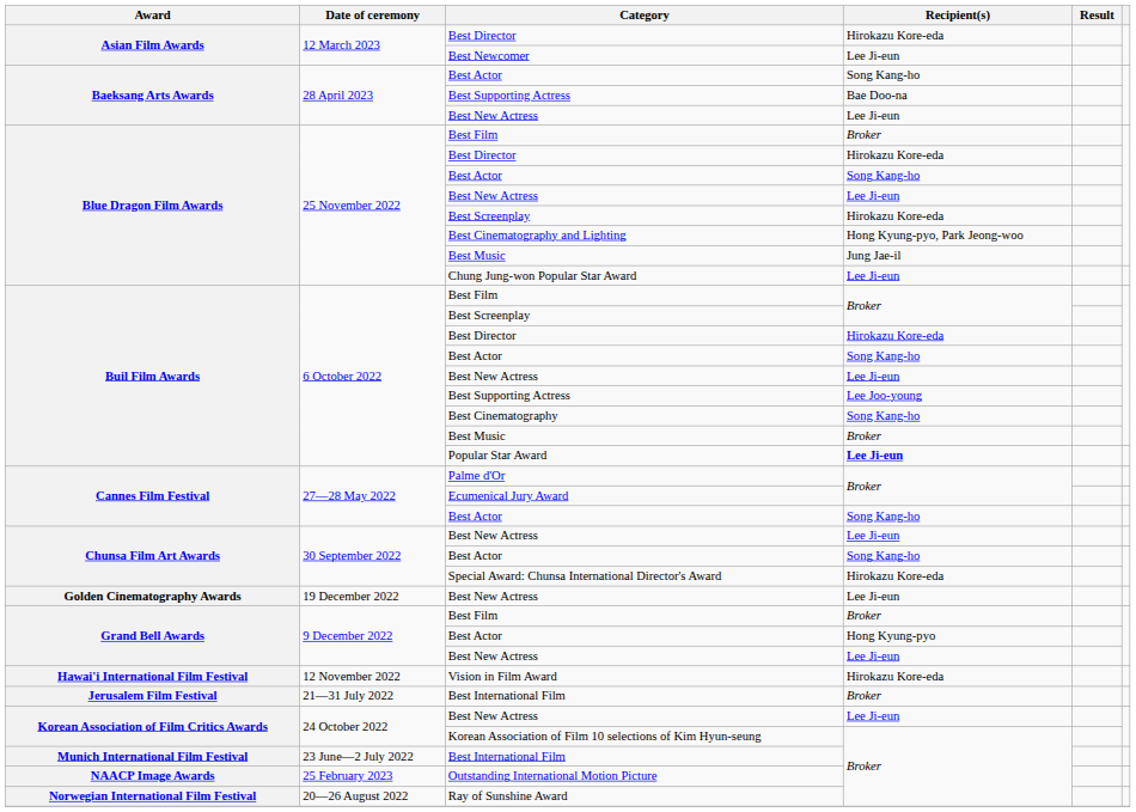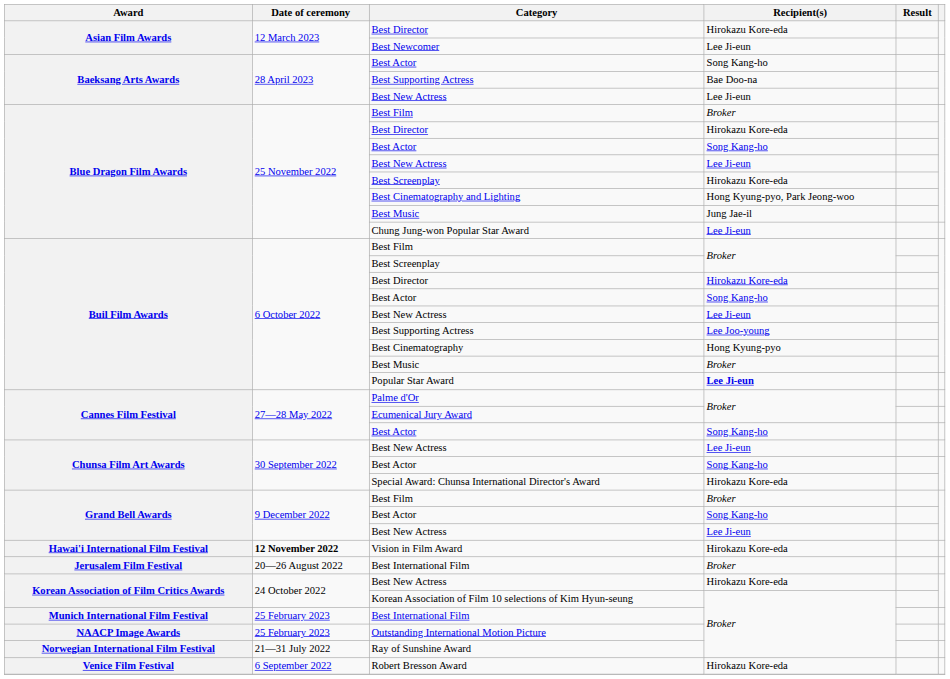 <table class="wikitable sortable plainrowheaders" style="width: 90%;">
 <tr>
 <th scope="col">Award</th>
 <th scope="col">Date of ceremony</th>
 <th scope="col">Category</th>
 <th scope="col">Recipient(s)</th>
 <th scope="col">Result</th>
 <th scope="col" class="unsortable"></th>
 </tr>
 <tr>
 <th scope="row" rowspan="2"><a href='#'>Asian Film Awards</a></th>
 <td rowspan="2"><a href='#'>12 March 2023</a></td>
 <td><a href='#'>Best Director</a></td>
 <td>Hirokazu Kore-eda</td>
 <td></td>
 <td rowspan="2" style="text-align: center;"></td>
 </tr>
 <tr>
 <td><a href='#'>Best Newcomer</a></td>
 <td>Lee Ji-eun</td>
 <td></td>
 </tr>
 <tr>
 <th scope="row" rowspan="3"><a href='#'>Baeksang Arts Awards</a></th>
 <td rowspan="3"><a href='#'>28 April 2023</a></td>
 <td><a href='#'>Best Actor</a></td>
 <td>Song Kang-ho</td>
 <td></td>
 <td rowspan="3" style="text-align:center"></td>
 </tr>
 <tr>
 <td><a href='#'>Best Supporting Actress</a></td>
 <td>Bae Doo-na</td>
 <td></td>
 </tr>
 <tr>
 <td><a href='#'>Best New Actress</a></td>
 <td>Lee Ji-eun</td>
 <td></td>
 </tr>
 <tr>
 <th scope="row" rowspan="8"><a href='#'>Blue Dragon Film Awards</a></th>
 <td rowspan="8"><a href='#'>25 November 2022</a></td>
 <td><a href='#'>Best Film</a></td>
 <td><em>Broker</em></td>
 <td></td>
 <td rowspan="7" style="text-align: center;"></td>
 </tr>
 <tr>
 <td><a href='#'>Best Director</a></td>
 <td>Hirokazu Kore-eda</td>
 <td></td>
 </tr>
 <tr>
 <td><a href='#'>Best Actor</a></td>
 <td><a href='#'>Song Kang-ho</a></td>
 <td></td>
 </tr>
 <tr>
 <td><a href='#'>Best New Actress</a></td>
 <td><a href='#'>Lee Ji-eun</a></td>
 <td></td>
 </tr>
 <tr>
 <td><a href='#'>Best Screenplay</a></td>
 <td>Hirokazu Kore-eda</td>
 <td></td>
 </tr>
 <tr>
 <td><a href='#'>Best Cinematography and Lighting</a></td>
 <td>Hong Kyung-pyo, Park Jeong-woo</td>
 <td></td>
 </tr>
 <tr>
 <td><a href='#'>Best Music</a></td>
 <td>Jung Jae-il</td>
 <td></td>
 </tr>
 <tr>
 <td>Chung Jung-won Popular Star Award</td>
 <td><a href='#'>Lee Ji-eun</a></td>
 <td></td>
 <td style="text-align:center"></td>
 </tr>
 <tr>
 <th scope="row" rowspan="9"><a href='#'>Buil Film Awards</a></th>
 <td rowspan="9"><a href='#'>6 October 2022</a></td>
 <td>Best Film</td>
 <td rowspan="2"><em>Broker</em></td>
 <td></td>
 <td rowspan="8" style="text-align: center;"></td>
 </tr>
 <tr>
 <td>Best Screenplay</td>
 <td></td>
 </tr>
 <tr>
 <td>Best Director</td>
 <td><a href='#'>Hirokazu Kore-eda</a></td>
 <td></td>
 </tr>
 <tr>
 <td>Best Actor</td>
 <td><a href='#'>Song Kang-ho</a></td>
 <td></td>
 </tr>
 <tr>
 <td>Best New Actress</td>
 <td><a href='#'>Lee Ji-eun</a></td>
 <td></td>
 </tr>
 <tr>
 <td>Best Supporting Actress</td>
 <td><a href='#'>Lee Joo-young</a></td>
 <td></td>
 </tr>
 <tr>
 <td>Best Cinematography</td>
-<td><a href='#'>Song Kang-ho</a></td>
+<td>Hong Kyung-pyo</td>
 <td></td>
 </tr>
 <tr>
 <td>Best Music</td>
 <td><em>Broker</em></td>
 <td></td>
 </tr>
 <tr>
 <td>Popular Star Award</td>
 <td><strong><a href='#'>Lee Ji-eun</a></strong></td>
 <td></td>
 <td style="text-align: center;"></td>
 </tr>
 <tr>
 <th scope="row" rowspan="3"><a href='#'>Cannes Film Festival</a></th>
 <td rowspan="3"><a href='#'>27—28 May 2022</a></td>
 <td><a href='#'>Palme d'Or</a></td>
 <td rowspan="2"><em>Broker</em></td>
 <td></td>
 <td style="text-align: center;"></td>
 </tr>
 <tr>
 <td><a href='#'>Ecumenical Jury Award</a></td>
 <td></td>
 <td style="text-align: center;"></td>
 </tr>
 <tr>
 <td><a href='#'>Best Actor</a></td>
 <td><a href='#'>Song Kang-ho</a></td>
 <td></td>
 <td style="text-align: center;"></td>
 </tr>
 <tr>
 <th scope="row" rowspan="3"><a href='#'>Chunsa Film Art Awards</a></th>
 <td rowspan="3"><a href='#'>30 September 2022</a></td>
 <td>Best New Actress</td>
 <td><a href='#'>Lee Ji-eun</a></td>
 <td></td>
 <td style="text-align:center"></td>
 </tr>
 <tr>
 <td>Best Actor</td>
 <td><a href='#'>Song Kang-ho</a></td>
 <td></td>
 <td style="text-align:center" rowspan="2"></td>
 </tr>
 <tr>
 <td>Special Award: Chunsa International Director's Award</td>
 <td>Hirokazu Kore-eda</td>
 <td></td>
 </tr>
 <tr>
-<th scope="row">Golden Cinematography Awards</th>
-<td>19 December 2022</td>
-<td>Best New Actress</td>
-<td>Lee Ji-eun</td>
-<td></td>
-<td style="text-align:center"></td>
-</tr>
-<tr>
 <th scope="row" rowspan="3"><a href='#'>Grand Bell Awards</a></th>
 <td rowspan="3"><a href='#'>9 December 2022</a></td>
 <td>Best Film</td>
 <td><em>Broker</em></td>
 <td></td>
 <td style="text-align:center" rowspan="3"></td>
 </tr>
 <tr>
 <td>Best Actor</td>
-<td>Hong Kyung-pyo</td>
+<td><a href='#'>Song Kang-ho</a></td>
 <td></td>
 </tr>
 <tr>
 <td>Best New Actress</td>
 <td><a href='#'>Lee Ji-eun</a></td>
 <td></td>
 </tr>
 <tr>
 <th scope="row"><a href='#'>Hawai'i International Film Festival</a></th>
-<td>12 November 2022</td>
+<td><strong>12 November 2022</strong></td>
 <td>Vision in Film Award</td>
 <td>Hirokazu Kore-eda</td>
 <td></td>
 <td style="text-align: center;"></td>
 </tr>
 <tr>
 <th scope="row"><a href='#'>Jerusalem Film Festival</a></th>
-<td>21—31 July 2022</td>
+<td>20—26 August 2022</td>
 <td>Best International Film</td>
 <td><em>Broker</em></td>
 <td></td>
 <td style="text-align: center;"></td>
 </tr>
 <tr>
 <th scope="row" rowspan=2><a href='#'>Korean Association of Film Critics Awards</a></th>
 <td rowspan=2>24 October 2022</td>
 <td>Best New Actress</td>
-<td><a href='#'>Lee Ji-eun</a></td>
+<td>Hirokazu Kore-eda</td>
 <td></td>
 <td style="text-align:center" rowspan=2></td>
 </tr>
 <tr>
 <td>Korean Association of Film 10 selections of Kim Hyun-seung</td>
 <td rowspan="4"><em>Broker</em></td>
 <td></td>
 </tr>
 <tr>
 <th scope="row"><a href='#'>Munich International Film Festival</a></th>
-<td>23 June—2 July 2022</td>
+<td><a href='#'>25 February 2023</a></td>
 <td><a href='#'>Best International Film</a></td>
 <td></td>
 <td style="text-align: center;"></td>
 </tr>
 <tr>
 <th scope="row"><a href='#'>NAACP Image Awards</a></th>
 <td><a href='#'>25 February 2023</a></td>
 <td><a href='#'>Outstanding International Motion Picture</a></td>
 <td></td>
 <td style="text-align: center;"></td>
 </tr>
 <tr>
 <th scope="row"><a href='#'>Norwegian International Film Festival</a></th>
-<td>20—26 August 2022</td>
+<td>21—31 July 2022</td>
 <td>Ray of Sunshine Award</td>
+<td></td>
+<td style="text-align: center;"></td>
+</tr>
+<tr>
+<th scope="row"><a href='#'>Venice Film Festival</a></th>
+<td><a href='#'>6 September 2022</a></td>
+<td>Robert Bresson Award</td>
+<td>Hirokazu Kore-eda</td>
 <td></td>
 <td style="text-align: center;"></td>
 </tr>
 <tr>
 </tr>
 </table>
